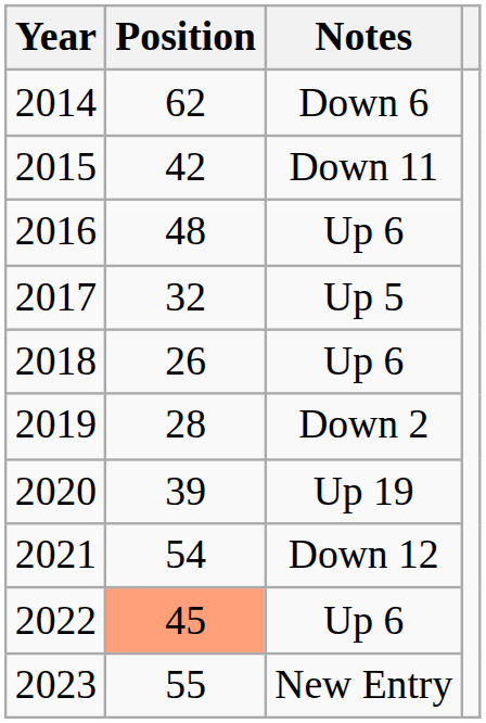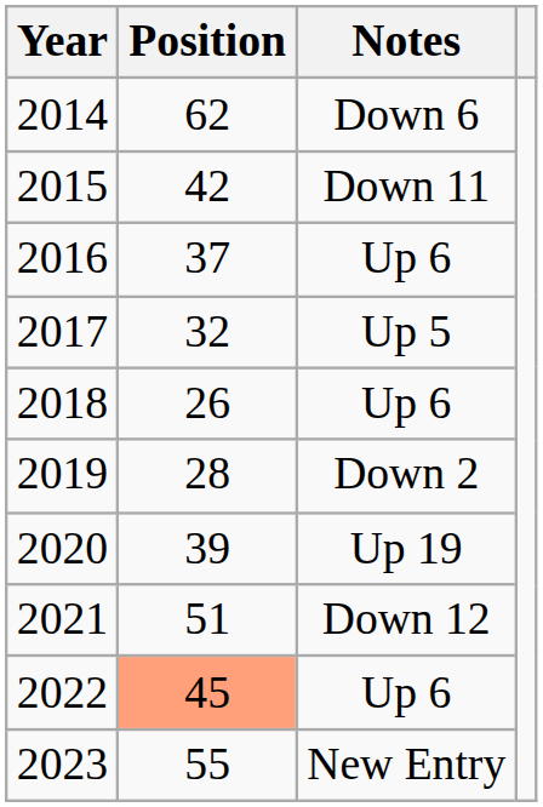 <table class="wikitable plainrowheaders" style="text-align:center;">
 <tr>
 <th>Year</th>
 <th>Position</th>
 <th>Notes</th>
 <th></th>
 </tr>
 <tr>
 <td>2014</td>
 <td>62</td>
 <td>Down 6</td>
 <td rowspan="10"></td>
 </tr>
 <tr>
 <td>2015</td>
 <td>42</td>
 <td>Down 11</td>
 </tr>
 <tr>
 <td>2016</td>
-<td>48</td>
+<td>37</td>
 <td>Up 6</td>
 </tr>
 <tr>
 <td>2017</td>
 <td>32</td>
 <td>Up 5</td>
 </tr>
 <tr>
 <td>2018</td>
 <td>26</td>
 <td>Up 6</td>
 </tr>
 <tr>
 <td>2019</td>
 <td>28</td>
 <td>Down 2</td>
 </tr>
 <tr>
 <td>2020</td>
 <td>39</td>
 <td>Up 19</td>
 </tr>
 <tr>
 <td>2021</td>
-<td>54</td>
+<td>51</td>
 <td>Down 12</td>
 </tr>
 <tr>
 <td>2022</td>
 <td style="background: lightsalmon;">45</td>
 <td>Up 6</td>
 </tr>
 <tr>
 <td>2023</td>
 <td>55</td>
 <td>New Entry</td>
 </tr>
 </table>
